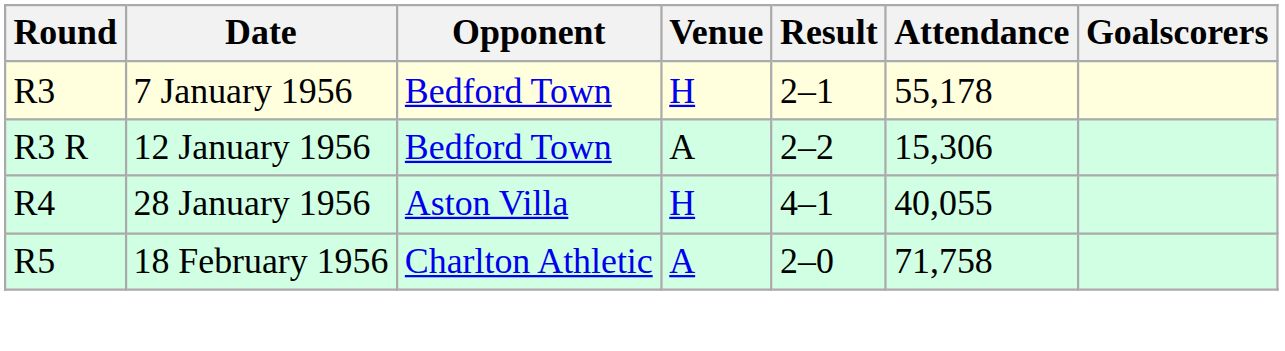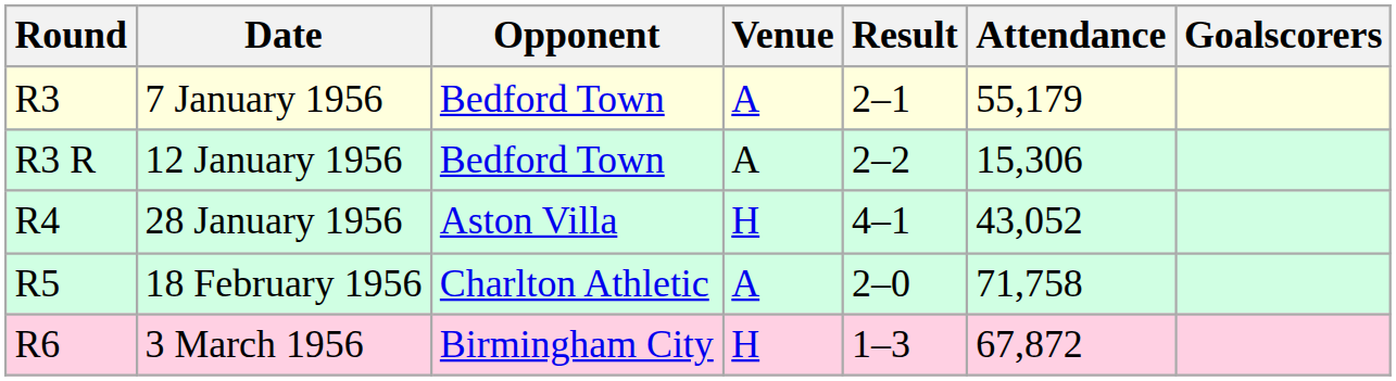 <table class="wikitable">
 <tr>
 <th>Round</th>
 <th>Date</th>
 <th>Opponent</th>
 <th>Venue</th>
 <th>Result</th>
 <th>Attendance</th>
 <th>Goalscorers</th>
 </tr>
 <tr style="background:#ffffdd;">
 <td>R3</td>
 <td>7 January 1956</td>
 <td><a href='#'>Bedford Town</a></td>
-<td><a href='#'>H</a></td>
+<td><a href='#'>A</a></td>
 <td>2–1</td>
-<td>55,178</td>
+<td>55,179</td>
 <td></td>
 </tr>
 <tr style="background:#d0ffe3;">
 <td>R3 R</td>
 <td>12 January 1956</td>
 <td><a href='#'>Bedford Town</a></td>
 <td>A</td>
 <td>2–2</td>
 <td>15,306</td>
 <td></td>
 </tr>
 <tr style="background:#d0ffe3;">
 <td>R4</td>
 <td>28 January 1956</td>
 <td><a href='#'>Aston Villa</a></td>
 <td><a href='#'>H</a></td>
 <td>4–1</td>
-<td>40,055</td>
+<td>43,052</td>
 <td></td>
 </tr>
 <tr style="background:#d0ffe3;">
 <td>R5</td>
 <td>18 February 1956</td>
 <td><a href='#'>Charlton Athletic</a></td>
 <td><a href='#'>A</a></td>
 <td>2–0</td>
 <td>71,758</td>
 <td></td>
 </tr>
+<tr style="background:#ffd0e3;">
+<td>R6</td>
+<td>3 March 1956</td>
+<td><a href='#'>Birmingham City</a></td>
+<td><a href='#'>H</a></td>
+<td>1–3</td>
+<td>67,872</td>
+<td></td>
+</tr>
 </table>
